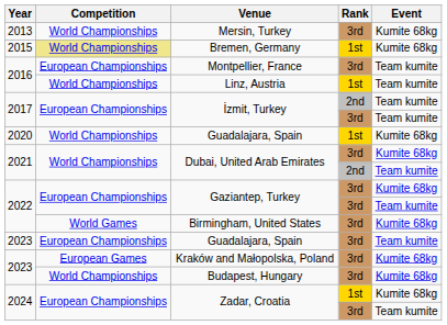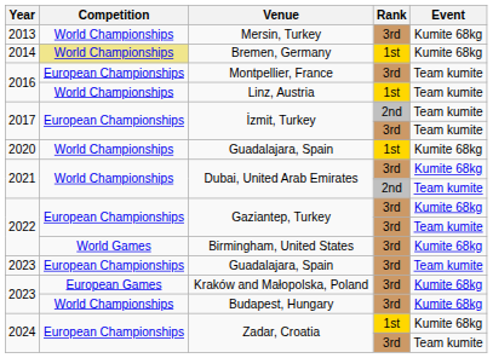 <table class="wikitable sortable" width=45% style="font-size:90%; text-align:center;">
 <tr>
 <th>Year</th>
 <th>Competition</th>
 <th>Venue</th>
 <th>Rank</th>
 <th>Event</th>
 </tr>
 <tr>
 <td>2013</td>
 <td><a href='#'>World Championships</a></td>
 <td>Mersin, Turkey</td>
 <td bgcolor="cc9966">3rd</td>
 <td>Kumite 68kg</td>
 </tr>
 <tr>
-<td>2015</td>
+<td>2014</td>
 <td style="background: khaki;"><a href='#'>World Championships</a></td>
 <td>Bremen, Germany</td>
 <td bgcolor="gold">1st</td>
 <td>Kumite 68kg</td>
 </tr>
 <tr>
 <td rowspan=2>2016</td>
 <td><a href='#'>European Championships</a></td>
 <td>Montpellier, France</td>
 <td bgcolor="cc9966">3rd</td>
 <td>Team kumite</td>
 </tr>
 <tr>
 <td><a href='#'>World Championships</a></td>
 <td>Linz, Austria</td>
 <td bgcolor="gold">1st</td>
 <td>Team kumite</td>
 </tr>
 <tr>
 <td rowspan=2>2017</td>
 <td rowspan=2><a href='#'>European Championships</a></td>
 <td rowspan=2>İzmit, Turkey</td>
 <td bgcolor="silver">2nd</td>
 <td>Team kumite</td>
 </tr>
 <tr>
 <td bgcolor="cc9966">3rd</td>
 <td>Team kumite</td>
 </tr>
 <tr>
 <td>2020</td>
 <td><a href='#'>World Championships</a></td>
 <td>Guadalajara, Spain</td>
 <td bgcolor="gold">1st</td>
 <td>Kumite 68kg</td>
 </tr>
 <tr>
 <td rowspan=2>2021</td>
 <td rowspan=2><a href='#'>World Championships</a></td>
 <td rowspan=2>Dubai, United Arab Emirates</td>
 <td bgcolor="cc9966">3rd</td>
 <td><a href='#'>Kumite 68kg</a></td>
 </tr>
 <tr>
 <td bgcolor="silver">2nd</td>
 <td><a href='#'>Team kumite</a></td>
 </tr>
 <tr>
 <td rowspan=3>2022</td>
 <td rowspan=2><a href='#'>European Championships</a></td>
 <td rowspan=2>Gaziantep, Turkey</td>
 <td bgcolor="cc9966">3rd</td>
 <td><a href='#'>Kumite 68kg</a></td>
 </tr>
 <tr>
 <td bgcolor="cc9966">3rd</td>
 <td><a href='#'>Team kumite</a></td>
 </tr>
 <tr>
 <td><a href='#'>World Games</a></td>
 <td>Birmingham, United States</td>
 <td bgcolor="cc9966">3rd</td>
 <td><a href='#'>Kumite 68kg</a></td>
 </tr>
 <tr>
 <td>2023</td>
 <td><a href='#'>European Championships</a></td>
 <td>Guadalajara, Spain</td>
 <td bgcolor="cc9966">3rd</td>
 <td><a href='#'>Team kumite</a></td>
 </tr>
 <tr>
 <td rowspan=2>2023</td>
 <td><a href='#'>European Games</a></td>
 <td>Kraków and Małopolska, Poland</td>
 <td bgcolor="cc9966">3rd</td>
 <td><a href='#'>Kumite 68kg</a></td>
 </tr>
 <tr>
 <td><a href='#'>World Championships</a></td>
 <td>Budapest, Hungary</td>
 <td bgcolor="cc9966">3rd</td>
 <td><a href='#'>Kumite 68kg</a></td>
 </tr>
 <tr>
 <td rowspan=2>2024</td>
 <td rowspan=2><a href='#'>European Championships</a></td>
 <td rowspan=2>Zadar, Croatia</td>
 <td bgcolor="gold">1st</td>
 <td>Kumite 68kg</td>
 </tr>
 <tr>
 <td bgcolor="cc9966">3rd</td>
 <td>Team kumite</td>
 </tr>
 </table>
